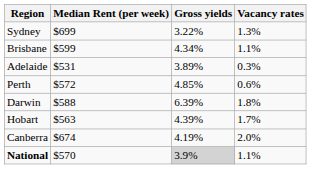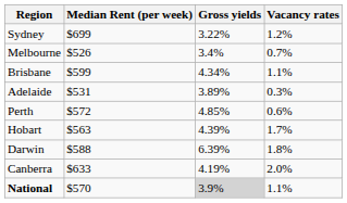 <table class="wikitable">
 <tr>
 <th>Region</th>
 <th>Median Rent (per week)</th>
 <th>Gross yields</th>
 <th>Vacancy rates</th>
 </tr>
 <tr>
 <td>Sydney</td>
 <td>$699</td>
 <td>3.22%</td>
-<td>1.3%</td>
+<td>1.2%</td>
+</tr>
+<tr>
+<td>Melbourne</td>
+<td>$526</td>
+<td>3.4%</td>
+<td>0.7%</td>
 </tr>
 <tr>
 <td>Brisbane</td>
 <td>$599</td>
 <td>4.34%</td>
 <td>1.1%</td>
 </tr>
 <tr>
 <td>Adelaide</td>
 <td>$531</td>
 <td>3.89%</td>
 <td>0.3%</td>
 </tr>
 <tr>
 <td>Perth</td>
 <td>$572</td>
 <td>4.85%</td>
 <td>0.6%</td>
 </tr>
 <tr>
+<td>Hobart</td>
+<td>$563</td>
+<td>4.39%</td>
+<td>1.7%</td>
+</tr>
+<tr>
 <td>Darwin</td>
 <td>$588</td>
 <td>6.39%</td>
 <td>1.8%</td>
 </tr>
 <tr>
-<td>Hobart</td>
-<td>$563</td>
-<td>4.39%</td>
-<td>1.7%</td>
-</tr>
-<tr>
 <td>Canberra</td>
-<td>$674</td>
+<td>$633</td>
 <td>4.19%</td>
 <td>2.0%</td>
 </tr>
 <tr>
 <td><strong>National</strong></td>
 <td>$570</td>
 <td style="background: lightgrey;">3.9%</td>
 <td>1.1%</td>
 </tr>
 </table>
